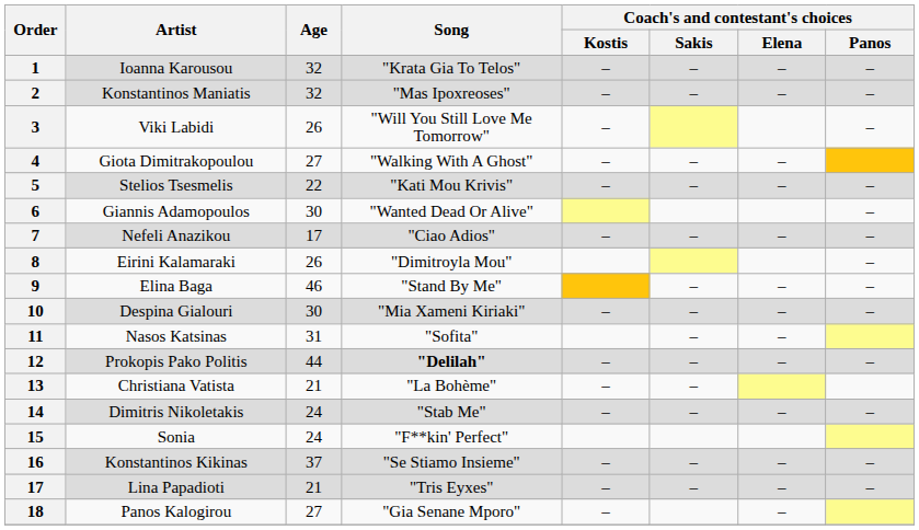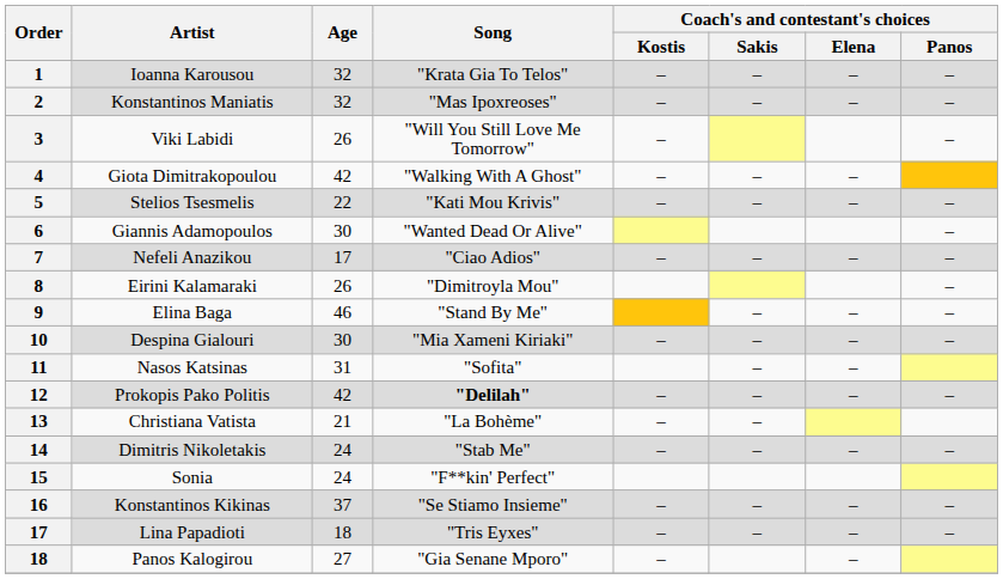 <table class="wikitable" style="text-align:center; line-height:17px; width:100%;">
 <tr>
 <th scope="col" rowspan="2" width="05%">Order</th>
 <th scope="col" rowspan="2" width="20%">Artist</th>
 <th scope="col" rowspan="2" width="05%">Age</th>
 <th scope="col" rowspan="2" width="20%">Song</th>
 <th scope="col" colspan="4" width="32%">Coach's and contestant's choices</th>
 </tr>
 <tr>
 <th width="08%">Kostis</th>
 <th width="08%">Sakis</th>
 <th width="08%">Elena</th>
 <th width="08%">Panos</th>
 </tr>
 <tr style="background: #DCDCDC;" |>
 <th>1</th>
 <td>Ioanna Karousou</td>
 <td>32</td>
 <td>"Krata Gia To Telos"</td>
 <td>–</td>
 <td>–</td>
 <td>–</td>
 <td>–</td>
 </tr>
 <tr style="background: #DCDCDC;" |>
 <th>2</th>
 <td>Konstantinos Maniatis</td>
 <td>32</td>
 <td>"Mas Ipoxreoses"</td>
 <td>–</td>
 <td>–</td>
 <td>–</td>
 <td>–</td>
 </tr>
 <tr>
 <th>3</th>
 <td>Viki Labidi</td>
 <td>26</td>
 <td>"Will You Still Love Me Tomorrow"</td>
 <td>–</td>
 <td style="background: #fdfc8f;"></td>
 <td></td>
 <td>–</td>
 </tr>
 <tr>
 <th>4</th>
 <td>Giota Dimitrakopoulou</td>
-<td>27</td>
+<td>42</td>
 <td>"Walking With A Ghost"</td>
 <td>–</td>
 <td>–</td>
 <td>–</td>
 <td style="background: #FFC50C;"></td>
 </tr>
 <tr style="background: #DCDCDC;" |>
 <th>5</th>
 <td>Stelios Tsesmelis</td>
 <td>22</td>
 <td>"Kati Mou Krivis"</td>
 <td>–</td>
 <td>–</td>
 <td>–</td>
 <td>–</td>
 </tr>
 <tr>
 <th>6</th>
 <td>Giannis Adamopoulos</td>
 <td>30</td>
 <td>"Wanted Dead Or Alive"</td>
 <td style="background: #fdfc8f;"></td>
 <td></td>
 <td></td>
 <td>–</td>
 </tr>
 <tr style="background: #DCDCDC;" |>
 <th>7</th>
 <td>Nefeli Anazikou</td>
 <td>17</td>
 <td>"Ciao Adios"</td>
 <td>–</td>
 <td>–</td>
 <td>–</td>
 <td>–</td>
 </tr>
 <tr>
 <th>8</th>
 <td>Eirini Kalamaraki</td>
 <td>26</td>
 <td>"Dimitroyla Mou"</td>
 <td></td>
 <td style="background: #fdfc8f;"></td>
 <td></td>
 <td>–</td>
 </tr>
 <tr>
 <th>9</th>
 <td>Elina Baga</td>
 <td>46</td>
 <td>"Stand By Me"</td>
 <td style="background: #FFC50C;"></td>
 <td>–</td>
 <td>–</td>
 <td>–</td>
 </tr>
 <tr style="background: #DCDCDC;" |>
 <th>10</th>
 <td>Despina Gialouri</td>
 <td>30</td>
 <td>"Mia Xameni Kiriaki"</td>
 <td>–</td>
 <td>–</td>
 <td>–</td>
 <td>–</td>
 </tr>
 <tr>
 <th>11</th>
 <td>Nasos Katsinas</td>
 <td>31</td>
 <td>"Sofita"</td>
 <td></td>
 <td>–</td>
 <td>–</td>
 <td style="background: #fdfc8f;"></td>
 </tr>
 <tr style="background: #DCDCDC;" |>
 <th>12</th>
 <td>Prokopis Pako Politis</td>
-<td>44</td>
+<td>42</td>
 <td><strong>"Delilah"</strong></td>
 <td>–</td>
 <td>–</td>
 <td>–</td>
 <td>–</td>
 </tr>
 <tr>
 <th>13</th>
 <td>Christiana Vatista</td>
 <td>21</td>
 <td>"La Bohème"</td>
 <td>–</td>
 <td>–</td>
 <td style="background: #fdfc8f;"></td>
 <td></td>
 </tr>
 <tr style="background: #DCDCDC;" |>
 <th>14</th>
 <td>Dimitris Nikoletakis</td>
 <td>24</td>
 <td>"Stab Me"</td>
 <td>–</td>
 <td>–</td>
 <td>–</td>
 <td>–</td>
 </tr>
 <tr>
 <th>15</th>
 <td>Sonia</td>
 <td>24</td>
 <td>"F**kin' Perfect"</td>
 <td></td>
 <td></td>
 <td></td>
 <td style="background: #fdfc8f;"></td>
 </tr>
 <tr style="background: #DCDCDC;" |>
 <th>16</th>
 <td>Konstantinos Kikinas</td>
 <td>37</td>
 <td>"Se Stiamo Insieme"</td>
 <td>–</td>
 <td>–</td>
 <td>–</td>
 <td>–</td>
 </tr>
 <tr style="background: #DCDCDC;" |>
 <th>17</th>
 <td>Lina Papadioti</td>
-<td>21</td>
+<td>18</td>
 <td>"Tris Eyxes"</td>
 <td>–</td>
 <td>–</td>
 <td>–</td>
 <td>–</td>
 </tr>
 <tr>
 <th>18</th>
 <td>Panos Kalogirou</td>
 <td>27</td>
 <td>"Gia Senane Mporo"</td>
 <td>–</td>
 <td></td>
 <td>–</td>
 <td style="background: #fdfc8f;"></td>
 </tr>
 <tr>
 </tr>
 </table>
